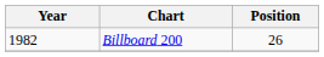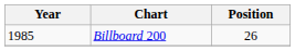 <table class="wikitable" style= "width:350px">
 <tr>
 <th align="left" width="30%">Year</th>
 <th align="left">Chart</th>
 <th align="center">Position</th>
 </tr>
 <tr>
-<td align="left">1982</td>
+<td align="left">1985</td>
 <td align="left"><a href='#'><em>Billboard</em> 200</a></td>
 <td align="center">26</td>
 </tr>
 <tr>
 </tr>
 </table>
